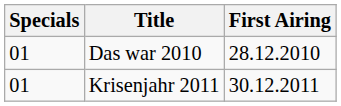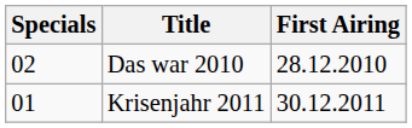 <table class="wikitable">
 <tr>
 <th>Specials</th>
 <th>Title</th>
 <th>First Airing</th>
 </tr>
 <tr>
-<td>01</td>
+<td>02</td>
 <td>Das war 2010</td>
 <td>28.12.2010</td>
 </tr>
 <tr>
 <td>01</td>
 <td>Krisenjahr 2011</td>
 <td>30.12.2011</td>
 </tr>
 </table>
